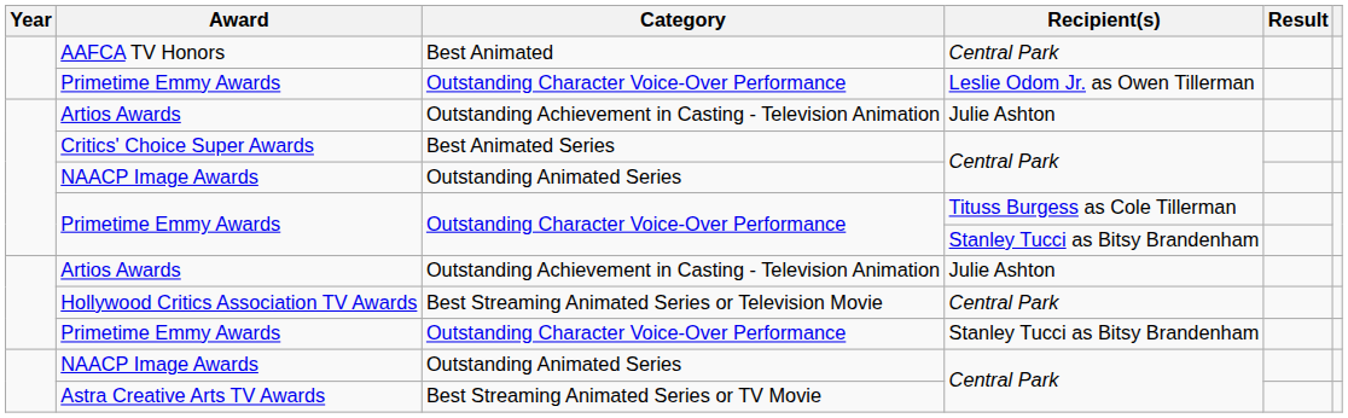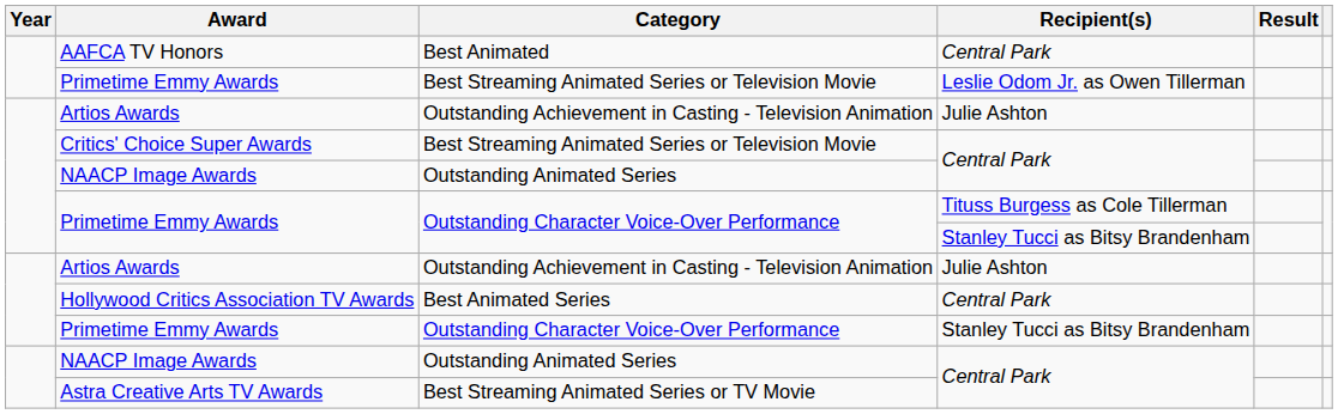 <table class="wikitable sortable">
 <tr>
 <th scope="col">Year</th>
 <th scope="col">Award</th>
 <th scope="col">Category</th>
 <th scope="col">Recipient(s)</th>
 <th scope="col">Result</th>
 <th scope="col" class="unsortable"></th>
 </tr>
 <tr>
 <td rowspan="2"></td>
 <td><a href='#'>AAFCA</a> TV Honors</td>
 <td>Best Animated</td>
 <td><em>Central Park</em></td>
 <td></td>
 <td align="center"></td>
 </tr>
 <tr>
 <td><a href='#'>Primetime Emmy Awards</a></td>
-<td><a href='#'>Outstanding Character Voice-Over Performance</a></td>
+<td>Best Streaming Animated Series or Television Movie</td>
 <td><a href='#'>Leslie Odom Jr.</a> as Owen Tillerman </td>
 <td></td>
 <td align="center"></td>
 </tr>
 <tr>
 <td rowspan="5"></td>
 <td><a href='#'>Artios Awards</a></td>
 <td>Outstanding Achievement in Casting - Television Animation</td>
 <td>Julie Ashton</td>
 <td></td>
 <td align="center"></td>
 </tr>
 <tr>
 <td><a href='#'>Critics' Choice Super Awards</a></td>
-<td>Best Animated Series</td>
+<td>Best Streaming Animated Series or Television Movie</td>
 <td rowspan="2"><em>Central Park</em></td>
 <td></td>
 <td align="center"></td>
 </tr>
 <tr>
 <td><a href='#'>NAACP Image Awards</a></td>
 <td>Outstanding Animated Series</td>
 <td></td>
 <td align="center"></td>
 </tr>
 <tr>
 <td rowspan="2"><a href='#'>Primetime Emmy Awards</a></td>
 <td rowspan="2"><a href='#'>Outstanding Character Voice-Over Performance</a></td>
 <td><a href='#'>Tituss Burgess</a> as Cole Tillerman </td>
 <td></td>
 <td rowspan="2" align="center"></td>
 </tr>
 <tr>
 <td><a href='#'>Stanley Tucci</a> as Bitsy Brandenham </td>
 <td></td>
 </tr>
 <tr>
 <td rowspan="3"></td>
 <td><a href='#'>Artios Awards</a></td>
 <td>Outstanding Achievement in Casting - Television Animation</td>
 <td>Julie Ashton</td>
 <td></td>
 <td align="center"></td>
 </tr>
 <tr>
 <td><a href='#'>Hollywood Critics Association TV Awards</a></td>
-<td>Best Streaming Animated Series or Television Movie</td>
+<td>Best Animated Series</td>
 <td><em>Central Park</em></td>
 <td></td>
 <td align="center"></td>
 </tr>
 <tr>
 <td><a href='#'>Primetime Emmy Awards</a></td>
 <td><a href='#'>Outstanding Character Voice-Over Performance</a></td>
 <td>Stanley Tucci as Bitsy Brandenham </td>
 <td></td>
 <td align="center"></td>
 </tr>
 <tr>
 <td rowspan="2"></td>
 <td><a href='#'>NAACP Image Awards</a></td>
 <td>Outstanding Animated Series</td>
 <td rowspan="2"><em>Central Park</em></td>
 <td></td>
 <td align="center"></td>
 </tr>
 <tr>
 <td><a href='#'>Astra Creative Arts TV Awards</a></td>
 <td>Best Streaming Animated Series or TV Movie</td>
 <td></td>
 <td align="center"></td>
 </tr>
 </table>
